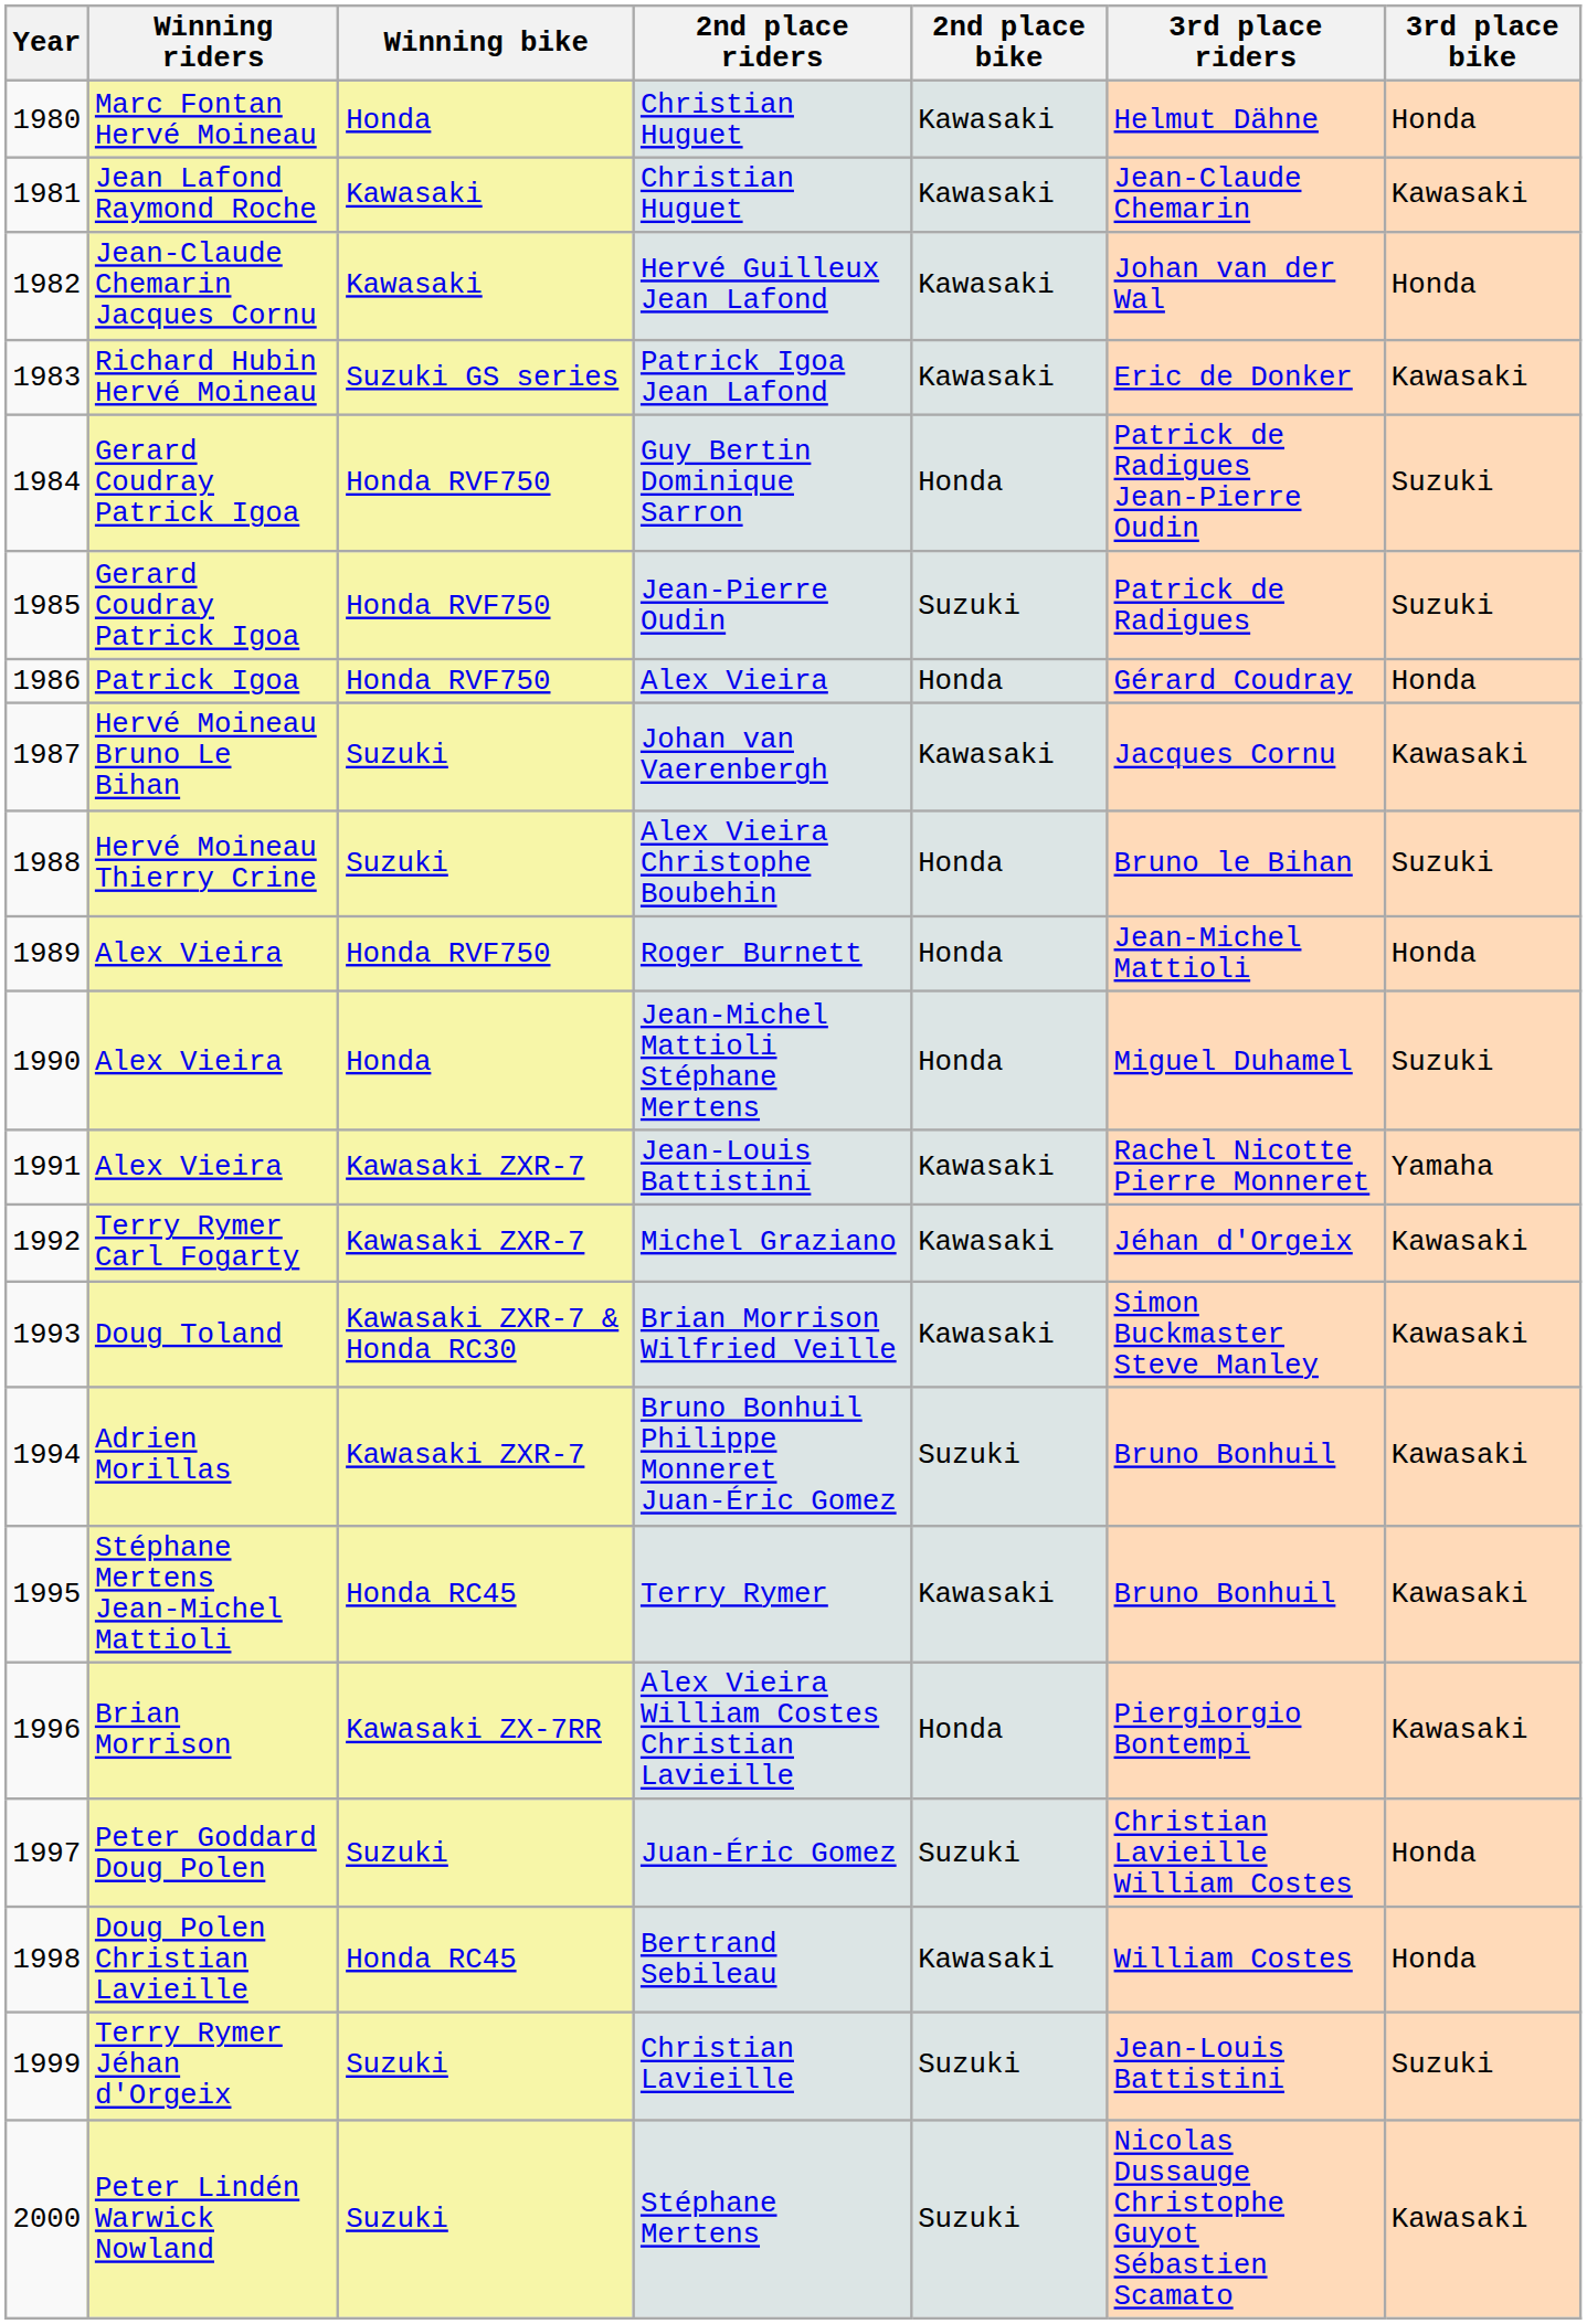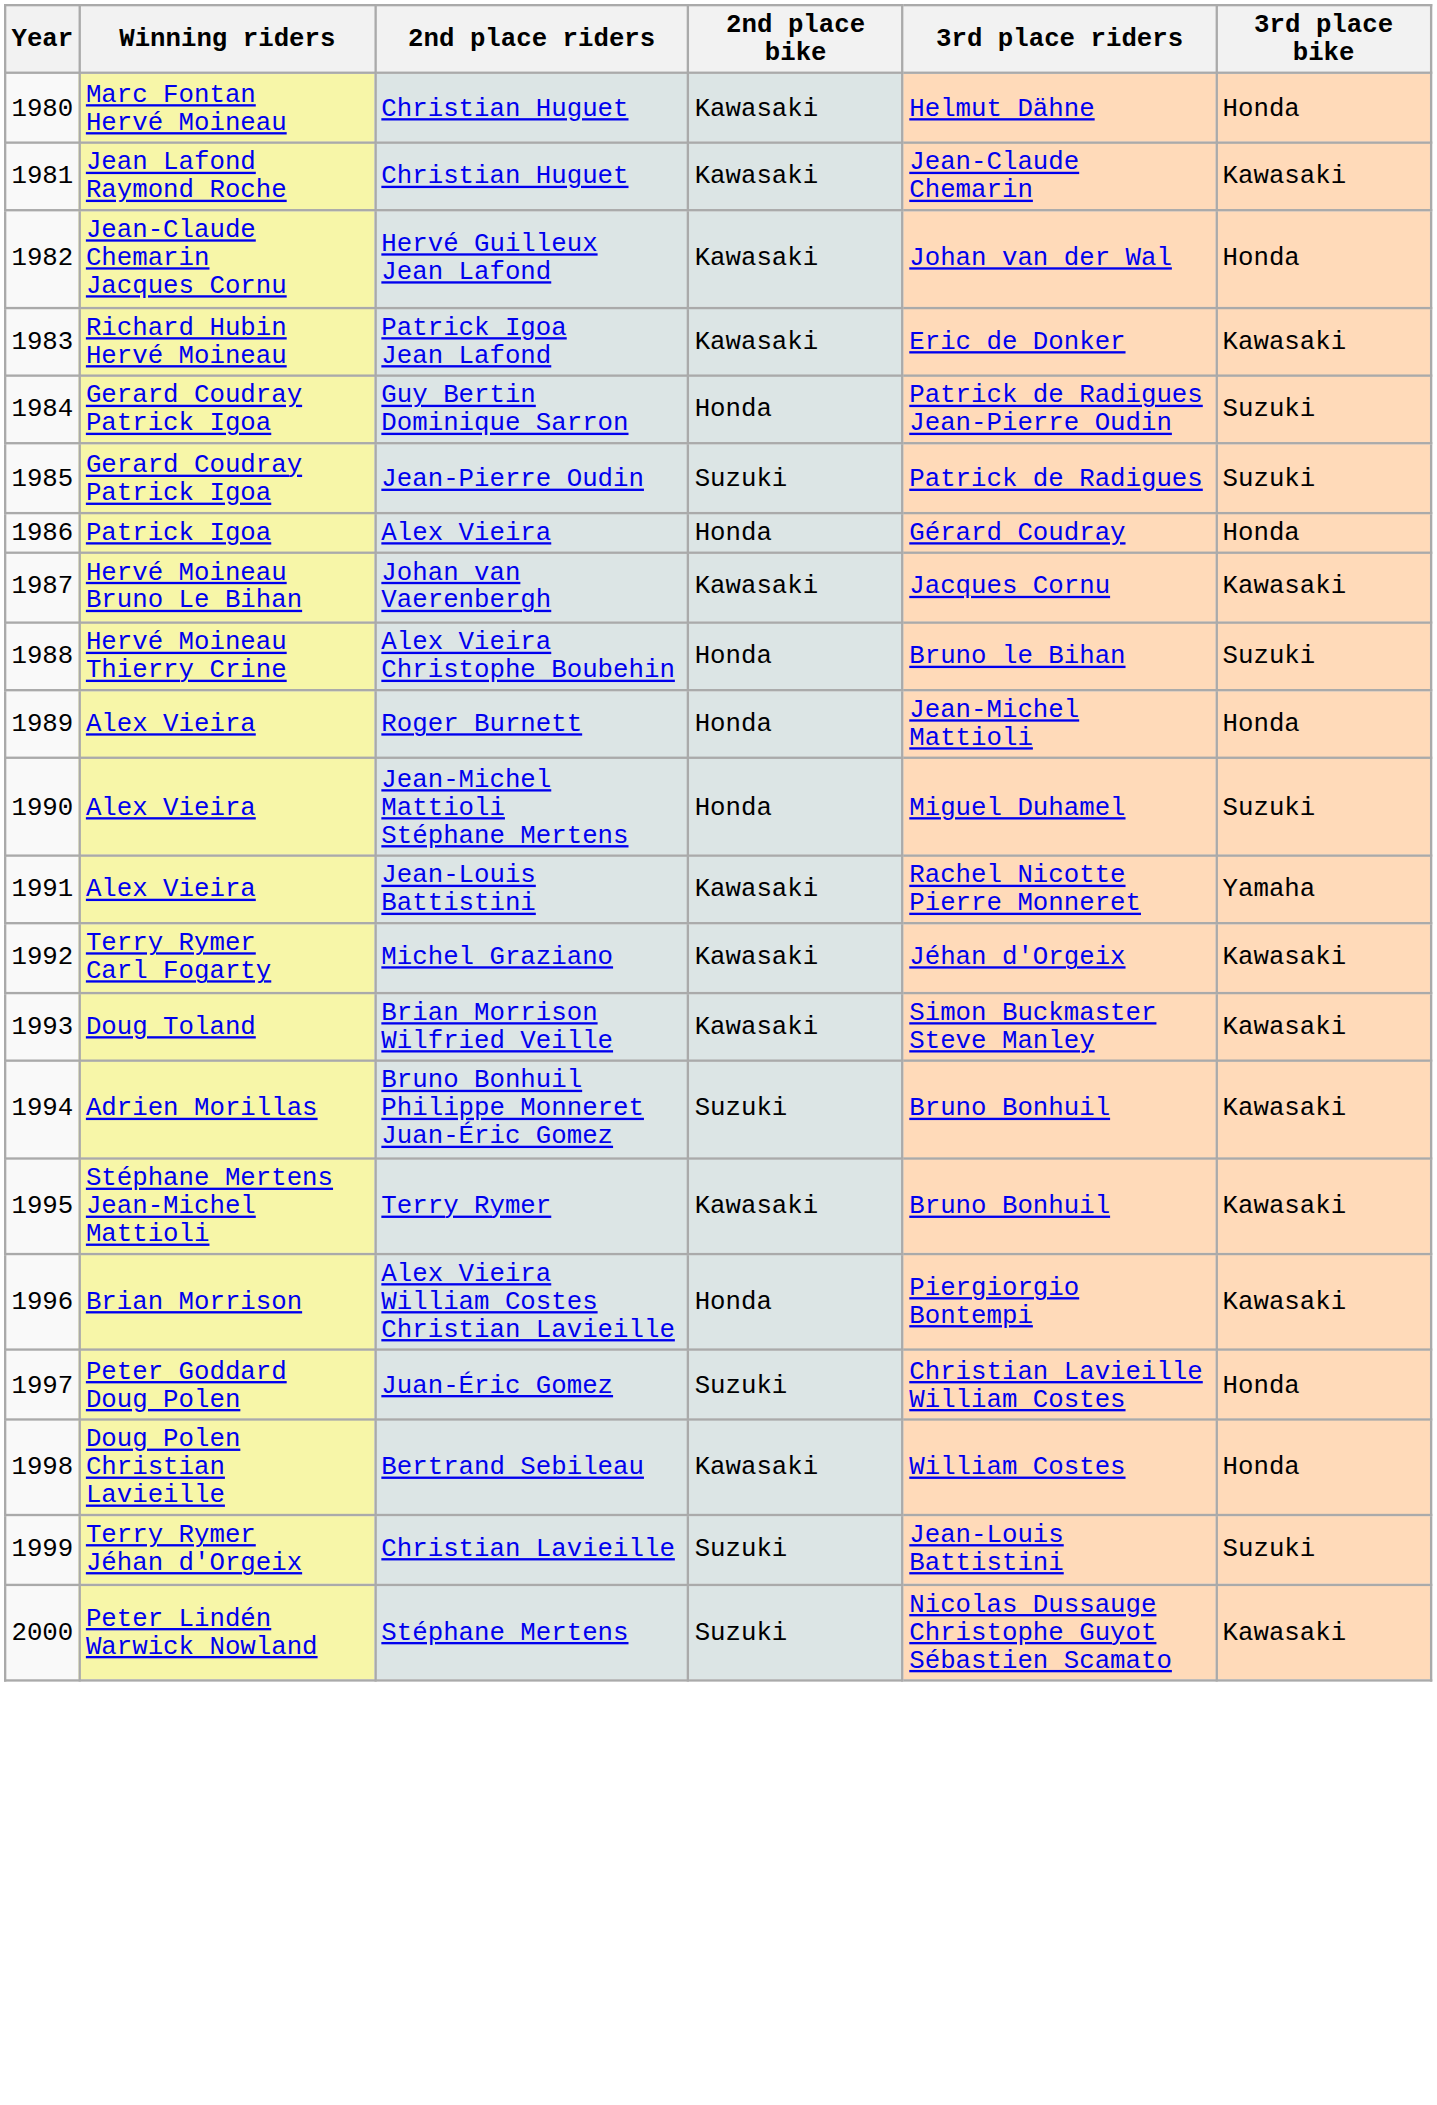 <table class="wikitable" style="font-size:85%;">
 <tr>
 <th>Year</th>
 <th>Winning riders</th>
-<th>Winning bike</th>
 <th>2nd place riders</th>
 <th>2nd place bike</th>
 <th>3rd place riders</th>
 <th>3rd place bike</th>
 </tr>
 <tr>
 <td>1980</td>
 <td style="background-color: #F7F6A8;"> <a href='#'>Marc Fontan</a><br> <a href='#'>Hervé Moineau</a></td>
-<td style="background-color: #F7F6A8;"><a href='#'>Honda</a></td>
 <td style="background-color: #DCE5E5;"> <a href='#'>Christian Huguet</a></td>
 <td style="background-color: #DCE5E5;">Kawasaki</td>
 <td style="background-color: #FFDAB9;"> <a href='#'>Helmut Dähne</a></td>
 <td style="background-color: #FFDAB9;">Honda</td>
 </tr>
 <tr>
 <td>1981</td>
 <td style="background-color: #F7F6A8;"> <a href='#'>Jean Lafond</a><br> <a href='#'>Raymond Roche</a></td>
-<td style="background-color: #F7F6A8;"><a href='#'>Kawasaki</a></td>
 <td style="background-color: #DCE5E5;"> <a href='#'>Christian Huguet</a></td>
 <td style="background-color: #DCE5E5;">Kawasaki</td>
 <td style="background-color: #FFDAB9;"> <a href='#'>Jean-Claude Chemarin</a></td>
 <td style="background-color: #FFDAB9;">Kawasaki</td>
 </tr>
 <tr>
 <td>1982</td>
 <td style="background-color: #F7F6A8;"> <a href='#'>Jean-Claude Chemarin</a><br> <a href='#'>Jacques Cornu</a></td>
-<td style="background-color: #F7F6A8;"><a href='#'>Kawasaki</a></td>
 <td style="background-color: #DCE5E5;"> <a href='#'>Hervé Guilleux</a><br> <a href='#'>Jean Lafond</a></td>
 <td style="background-color: #DCE5E5;">Kawasaki</td>
 <td style="background-color: #FFDAB9;"> <a href='#'>Johan van der Wal</a></td>
 <td style="background-color: #FFDAB9;">Honda</td>
 </tr>
 <tr>
 <td>1983</td>
 <td style="background-color: #F7F6A8;"> <a href='#'>Richard Hubin</a><br> <a href='#'>Hervé Moineau</a></td>
-<td style="background-color: #F7F6A8;"><a href='#'>Suzuki GS series</a></td>
 <td style="background-color: #DCE5E5;"> <a href='#'>Patrick Igoa</a><br> <a href='#'>Jean Lafond</a></td>
 <td style="background-color: #DCE5E5;">Kawasaki</td>
 <td style="background-color: #FFDAB9;"> <a href='#'>Eric de Donker</a></td>
 <td style="background-color: #FFDAB9;">Kawasaki</td>
 </tr>
 <tr>
 <td>1984</td>
 <td style="background-color: #F7F6A8;"> <a href='#'>Gerard Coudray</a><br> <a href='#'>Patrick Igoa</a></td>
-<td style="background-color: #F7F6A8;"><a href='#'>Honda RVF750</a></td>
 <td style="background-color: #DCE5E5;"> <a href='#'>Guy Bertin</a><br> <a href='#'>Dominique Sarron</a></td>
 <td style="background-color: #DCE5E5;">Honda</td>
 <td style="background-color: #FFDAB9;"> <a href='#'>Patrick de Radigues</a><br> <a href='#'>Jean-Pierre Oudin</a></td>
 <td style="background-color: #FFDAB9;">Suzuki</td>
 </tr>
 <tr>
 <td>1985</td>
 <td style="background-color: #F7F6A8;"> <a href='#'>Gerard Coudray</a><br> <a href='#'>Patrick Igoa</a></td>
-<td style="background-color: #F7F6A8;"><a href='#'>Honda RVF750</a></td>
 <td style="background-color: #DCE5E5;"> <a href='#'>Jean-Pierre Oudin</a></td>
 <td style="background-color: #DCE5E5;">Suzuki</td>
 <td style="background-color: #FFDAB9;"> <a href='#'>Patrick de Radigues</a></td>
 <td style="background-color: #FFDAB9;">Suzuki</td>
 </tr>
 <tr>
 <td>1986</td>
 <td style="background-color: #F7F6A8;"> <a href='#'>Patrick Igoa</a></td>
-<td style="background-color: #F7F6A8;"><a href='#'>Honda RVF750</a></td>
 <td style="background-color: #DCE5E5;"> <a href='#'>Alex Vieira</a></td>
 <td style="background-color: #DCE5E5;">Honda</td>
 <td style="background-color: #FFDAB9;"> <a href='#'>Gérard Coudray</a></td>
 <td style="background-color: #FFDAB9;">Honda</td>
 </tr>
 <tr>
 <td>1987</td>
 <td style="background-color: #F7F6A8;"> <a href='#'>Hervé Moineau</a><br> <a href='#'>Bruno Le Bihan</a></td>
-<td style="background-color: #F7F6A8;"><a href='#'>Suzuki</a></td>
 <td style="background-color: #DCE5E5;"> <a href='#'>Johan van Vaerenbergh</a></td>
 <td style="background-color: #DCE5E5;">Kawasaki</td>
 <td style="background-color: #FFDAB9;"> <a href='#'>Jacques Cornu</a></td>
 <td style="background-color: #FFDAB9;">Kawasaki</td>
 </tr>
 <tr>
 <td>1988</td>
 <td style="background-color: #F7F6A8;"> <a href='#'>Hervé Moineau</a><br> <a href='#'>Thierry Crine</a></td>
-<td style="background-color: #F7F6A8;"><a href='#'>Suzuki</a></td>
 <td style="background-color: #DCE5E5;"> <a href='#'>Alex Vieira</a><br> <a href='#'>Christophe Boubehin</a></td>
 <td style="background-color: #DCE5E5;">Honda</td>
 <td style="background-color: #FFDAB9;"> <a href='#'>Bruno le Bihan</a></td>
 <td style="background-color: #FFDAB9;">Suzuki</td>
 </tr>
 <tr>
 <td>1989</td>
 <td style="background-color: #F7F6A8;"> <a href='#'>Alex Vieira</a></td>
-<td style="background-color: #F7F6A8;"><a href='#'>Honda RVF750</a></td>
 <td style="background-color: #DCE5E5;"> <a href='#'>Roger Burnett</a></td>
 <td style="background-color: #DCE5E5;">Honda</td>
 <td style="background-color: #FFDAB9;"> <a href='#'>Jean-Michel Mattioli</a></td>
 <td style="background-color: #FFDAB9;">Honda</td>
 </tr>
 <tr>
 <td>1990</td>
 <td style="background-color: #F7F6A8;"> <a href='#'>Alex Vieira</a></td>
-<td style="background-color: #F7F6A8;"><a href='#'>Honda</a></td>
 <td style="background-color: #DCE5E5;"> <a href='#'>Jean-Michel Mattioli</a><br> <a href='#'>Stéphane Mertens</a></td>
 <td style="background-color: #DCE5E5;">Honda</td>
 <td style="background-color: #FFDAB9;"> <a href='#'>Miguel Duhamel</a></td>
 <td style="background-color: #FFDAB9;">Suzuki</td>
 </tr>
 <tr>
 <td>1991</td>
 <td style="background-color: #F7F6A8;"> <a href='#'>Alex Vieira</a></td>
-<td style="background-color: #F7F6A8;"><a href='#'>Kawasaki ZXR-7</a></td>
 <td style="background-color: #DCE5E5;"> <a href='#'>Jean-Louis Battistini</a></td>
 <td style="background-color: #DCE5E5;">Kawasaki</td>
 <td style="background-color: #FFDAB9;"> <a href='#'>Rachel Nicotte</a><br> <a href='#'>Pierre Monneret</a></td>
 <td style="background-color: #FFDAB9;">Yamaha</td>
 </tr>
 <tr>
 <td>1992</td>
 <td style="background-color: #F7F6A8;"> <a href='#'>Terry Rymer</a><br> <a href='#'>Carl Fogarty</a></td>
-<td style="background-color: #F7F6A8;"><a href='#'>Kawasaki ZXR-7</a></td>
 <td style="background-color: #DCE5E5;"> <a href='#'>Michel Graziano</a></td>
 <td style="background-color: #DCE5E5;">Kawasaki</td>
 <td style="background-color: #FFDAB9;"> <a href='#'>Jéhan d'Orgeix</a></td>
 <td style="background-color: #FFDAB9;">Kawasaki</td>
 </tr>
 <tr>
 <td>1993</td>
 <td style="background-color: #F7F6A8;"> <a href='#'>Doug Toland</a></td>
-<td style="background-color: #F7F6A8;"><a href='#'>Kawasaki ZXR-7 & Honda RC30</a></td>
 <td style="background-color: #DCE5E5;"> <a href='#'>Brian Morrison</a><br> <a href='#'>Wilfried Veille</a></td>
 <td style="background-color: #DCE5E5;">Kawasaki</td>
 <td style="background-color: #FFDAB9;"> <a href='#'>Simon Buckmaster</a><br> <a href='#'>Steve Manley</a></td>
 <td style="background-color: #FFDAB9;">Kawasaki</td>
 </tr>
 <tr>
 <td>1994</td>
 <td style="background-color: #F7F6A8;"> <a href='#'>Adrien Morillas</a></td>
-<td style="background-color: #F7F6A8;"><a href='#'>Kawasaki ZXR-7</a></td>
 <td style="background-color: #DCE5E5;"> <a href='#'>Bruno Bonhuil</a><br> <a href='#'>Philippe Monneret</a><br> <a href='#'>Juan-Éric Gomez</a></td>
 <td style="background-color: #DCE5E5;">Suzuki</td>
 <td style="background-color: #FFDAB9;"> <a href='#'>Bruno Bonhuil</a></td>
 <td style="background-color: #FFDAB9;">Kawasaki</td>
 </tr>
 <tr>
 <td>1995</td>
 <td style="background-color: #F7F6A8;"> <a href='#'>Stéphane Mertens</a><br> <a href='#'>Jean-Michel Mattioli</a></td>
-<td style="background-color: #F7F6A8;"><a href='#'>Honda RC45</a></td>
 <td style="background-color: #DCE5E5;"> <a href='#'>Terry Rymer</a></td>
 <td style="background-color: #DCE5E5;">Kawasaki</td>
 <td style="background-color: #FFDAB9;"> <a href='#'>Bruno Bonhuil</a></td>
 <td style="background-color: #FFDAB9;">Kawasaki</td>
 </tr>
 <tr>
 <td>1996</td>
 <td style="background-color: #F7F6A8;"> <a href='#'>Brian Morrison</a></td>
-<td style="background-color: #F7F6A8;"><a href='#'>Kawasaki ZX-7RR</a></td>
 <td style="background-color: #DCE5E5;"> <a href='#'>Alex Vieira</a><br> <a href='#'>William Costes</a><br> <a href='#'>Christian Lavieille</a></td>
 <td style="background-color: #DCE5E5;">Honda</td>
 <td style="background-color: #FFDAB9;"> <a href='#'>Piergiorgio Bontempi</a></td>
 <td style="background-color: #FFDAB9;">Kawasaki</td>
 </tr>
 <tr>
 <td>1997</td>
 <td style="background-color: #F7F6A8;"> <a href='#'>Peter Goddard</a><br> <a href='#'>Doug Polen</a></td>
-<td style="background-color: #F7F6A8;"><a href='#'>Suzuki</a></td>
 <td style="background-color: #DCE5E5;"> <a href='#'>Juan-Éric Gomez</a></td>
 <td style="background-color: #DCE5E5;">Suzuki</td>
 <td style="background-color: #FFDAB9;"> <a href='#'>Christian Lavieille</a><br> <a href='#'>William Costes</a></td>
 <td style="background-color: #FFDAB9;">Honda</td>
 </tr>
 <tr>
 <td>1998</td>
 <td style="background-color: #F7F6A8;"> <a href='#'>Doug Polen</a><br> <a href='#'>Christian Lavieille</a></td>
-<td style="background-color: #F7F6A8;"><a href='#'>Honda RC45</a></td>
 <td style="background-color: #DCE5E5;"> <a href='#'>Bertrand Sebileau</a></td>
 <td style="background-color: #DCE5E5;">Kawasaki</td>
 <td style="background-color: #FFDAB9;"> <a href='#'>William Costes</a></td>
 <td style="background-color: #FFDAB9;">Honda</td>
 </tr>
 <tr>
 <td>1999</td>
 <td style="background-color: #F7F6A8;"> <a href='#'>Terry Rymer</a><br> <a href='#'>Jéhan d'Orgeix</a></td>
-<td style="background-color: #F7F6A8;"><a href='#'>Suzuki</a></td>
 <td style="background-color: #DCE5E5;"> <a href='#'>Christian Lavieille</a></td>
 <td style="background-color: #DCE5E5;">Suzuki</td>
 <td style="background-color: #FFDAB9;"> <a href='#'>Jean-Louis Battistini</a></td>
 <td style="background-color: #FFDAB9;">Suzuki</td>
 </tr>
 <tr>
 <td>2000</td>
 <td style="background-color: #F7F6A8;"> <a href='#'>Peter Lindén</a><br> <a href='#'>Warwick Nowland</a></td>
-<td style="background-color: #F7F6A8;"><a href='#'>Suzuki</a></td>
 <td style="background-color: #DCE5E5;"> <a href='#'>Stéphane Mertens</a></td>
 <td style="background-color: #DCE5E5;">Suzuki</td>
 <td style="background-color: #FFDAB9;"> <a href='#'>Nicolas Dussauge</a><br> <a href='#'>Christophe Guyot</a><br> <a href='#'>Sébastien Scamato</a></td>
 <td style="background-color: #FFDAB9;">Kawasaki</td>
 </tr>
 </table>
